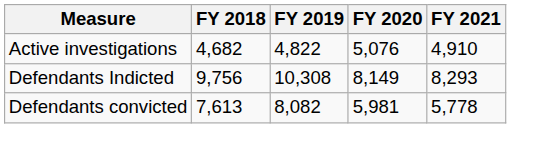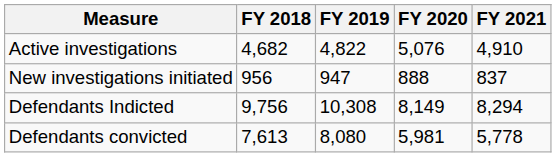 <table class="wikitable">
 <tr>
 <th>Measure</th>
 <th>FY 2018</th>
 <th>FY 2019</th>
 <th>FY 2020</th>
 <th>FY 2021</th>
 </tr>
 <tr>
 <td>Active investigations</td>
 <td>4,682</td>
 <td>4,822</td>
 <td>5,076</td>
 <td>4,910</td>
 </tr>
 <tr>
+<td>New investigations initiated</td>
+<td>956</td>
+<td>947</td>
+<td>888</td>
+<td>837</td>
+</tr>
+<tr>
 <td>Defendants Indicted</td>
 <td>9,756</td>
 <td>10,308</td>
 <td>8,149</td>
-<td>8,293</td>
+<td>8,294</td>
 </tr>
 <tr>
 <td>Defendants convicted</td>
 <td>7,613</td>
-<td>8,082</td>
+<td>8,080</td>
 <td>5,981</td>
 <td>5,778</td>
 </tr>
 </table>
